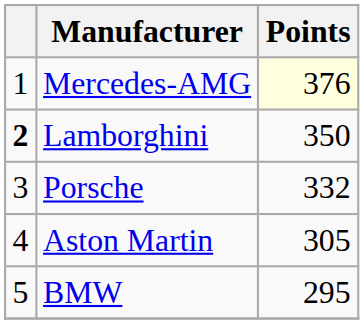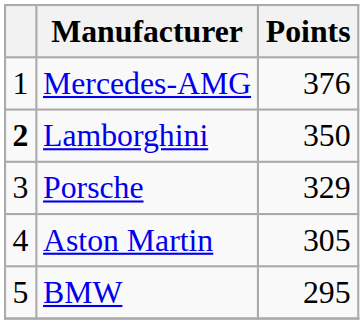 <table class="wikitable" style="font-size: 95%;">
 <tr>
 <th scope="col"></th>
 <th scope="col">Manufacturer</th>
 <th scope="col">Points</th>
 </tr>
 <tr>
 <td align=center>1</td>
 <td> <a href='#'>Mercedes-AMG</a></td>
-<td align=right style="background: lightyellow;">376</td>
+<td align=right>376</td>
 </tr>
 <tr>
 <td align=center><strong>2</strong></td>
 <td> <a href='#'>Lamborghini</a></td>
 <td align=right>350</td>
 </tr>
 <tr>
 <td align=center>3</td>
 <td> <a href='#'>Porsche</a></td>
-<td align=right>332</td>
+<td align=right>329</td>
 </tr>
 <tr>
 <td align=center>4</td>
 <td> <a href='#'>Aston Martin</a></td>
 <td align=right>305</td>
 </tr>
 <tr>
 <td align=center>5</td>
 <td> <a href='#'>BMW</a></td>
 <td align=right>295</td>
 </tr>
 <tr>
 </tr>
 </table>
